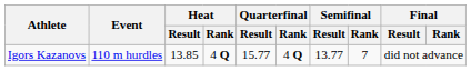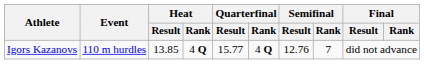 <table class="wikitable" style="font-size:90%">
 <tr>
 <th rowspan="2">Athlete</th>
 <th rowspan="2">Event</th>
 <th colspan="2">Heat</th>
 <th colspan="2">Quarterfinal</th>
 <th colspan="2">Semifinal</th>
 <th colspan="2">Final</th>
 </tr>
 <tr style="font-size:95%">
 <th>Result</th>
 <th>Rank</th>
 <th>Result</th>
 <th>Rank</th>
 <th>Result</th>
 <th>Rank</th>
 <th>Result</th>
 <th>Rank</th>
 </tr>
 <tr align=center>
 <td align=left><a href='#'>Igors Kazanovs</a></td>
 <td align=left><a href='#'>110 m hurdles</a></td>
 <td>13.85</td>
 <td>4 <strong>Q</strong></td>
 <td>15.77</td>
 <td>4 <strong>Q</strong></td>
-<td>13.77</td>
+<td>12.76</td>
 <td>7</td>
 <td colspan=2>did not advance</td>
 </tr>
 </table>
